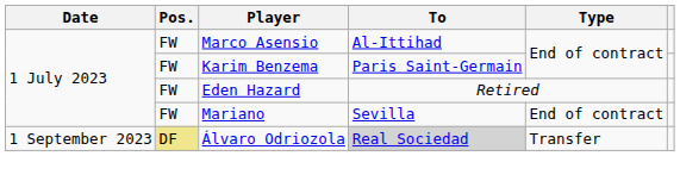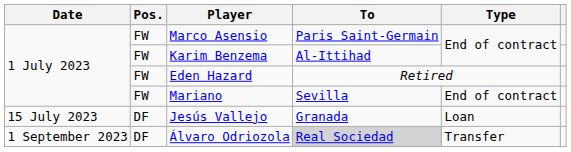 <table class="wikitable">
 <tr>
 <th>Date</th>
 <th>Pos.</th>
 <th>Player</th>
 <th>To</th>
 <th>Type</th>
 <th></th>
 </tr>
 <tr>
 <td rowspan="4">1 July 2023</td>
 <td>FW</td>
 <td> <a href='#'>Marco Asensio</a></td>
-<td> <a href='#'>Al-Ittihad</a></td>
+<td> <a href='#'>Paris Saint-Germain</a></td>
 <td rowspan="2">End of contract</td>
 <td align=center></td>
 </tr>
 <tr>
 <td>FW</td>
 <td> <a href='#'>Karim Benzema</a></td>
-<td> <a href='#'>Paris Saint-Germain</a></td>
+<td> <a href='#'>Al-Ittihad</a></td>
 <td align="center"></td>
 </tr>
 <tr>
 <td>FW</td>
 <td> <a href='#'>Eden Hazard</a></td>
 <td colspan="2" align=center><em>Retired</em></td>
 <td align=center></td>
 </tr>
 <tr>
 <td>FW</td>
 <td> <a href='#'>Mariano</a></td>
 <td><a href='#'>Sevilla</a></td>
 <td>End of contract</td>
 <td align="center"></td>
 </tr>
 <tr>
+<td>15 July 2023</td>
+<td>DF</td>
+<td> <a href='#'>Jesús Vallejo</a></td>
+<td><a href='#'>Granada</a></td>
+<td>Loan</td>
+<td align="center"></td>
+</tr>
+<tr>
 <td rowspan="2">1 September 2023</td>
-<td style="background: khaki;">DF</td>
+<td>DF</td>
 <td> <a href='#'>Álvaro Odriozola</a></td>
 <td style="background: lightgrey;"><a href='#'>Real Sociedad</a></td>
 <td>Transfer</td>
 <td align="center"></td>
 </tr>
 </table>
